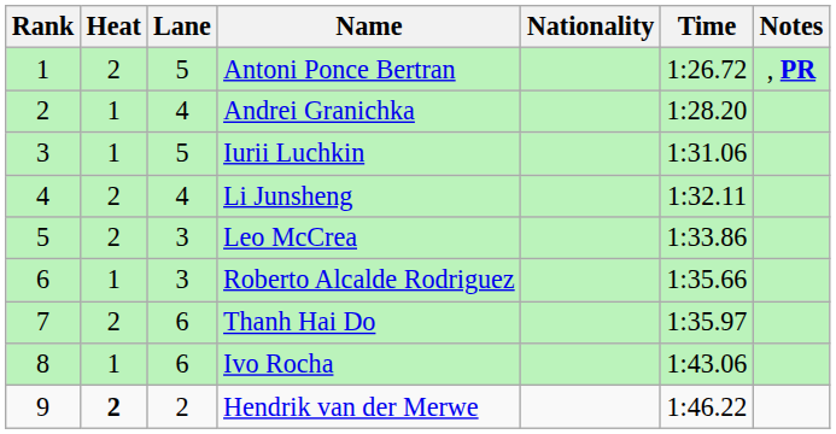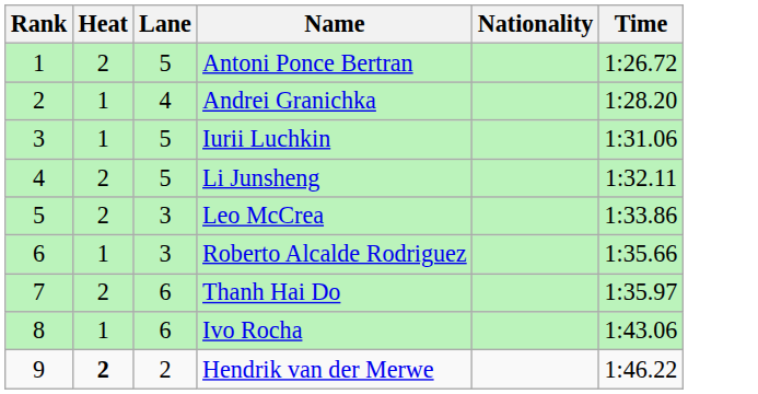 <table class="wikitable sortable" style="text-align:center">
 <tr>
 <th>Rank</th>
 <th>Heat</th>
 <th>Lane</th>
 <th>Name</th>
 <th>Nationality</th>
 <th>Time</th>
-<th>Notes</th>
 </tr>
 <tr bgcolor=bbf3bb>
 <td>1</td>
 <td>2</td>
 <td>5</td>
 <td align=left><a href='#'>Antoni Ponce Bertran</a></td>
 <td align=left></td>
 <td>1:26.72</td>
-<td>, <strong><a href='#'>PR</a></strong></td>
 </tr>
 <tr bgcolor=bbf3bb>
 <td>2</td>
 <td>1</td>
 <td>4</td>
 <td align=left><a href='#'>Andrei Granichka</a></td>
 <td align=left></td>
 <td>1:28.20</td>
-<td></td>
 </tr>
 <tr bgcolor=bbf3bb>
 <td>3</td>
 <td>1</td>
 <td>5</td>
 <td align=left><a href='#'>Iurii Luchkin</a></td>
 <td align=left></td>
 <td>1:31.06</td>
-<td></td>
 </tr>
 <tr bgcolor=bbf3bb>
 <td>4</td>
 <td>2</td>
-<td>4</td>
+<td>5</td>
 <td align=left><a href='#'>Li Junsheng</a></td>
 <td align=left></td>
 <td>1:32.11</td>
-<td></td>
 </tr>
 <tr bgcolor=bbf3bb>
 <td>5</td>
 <td>2</td>
 <td>3</td>
 <td align=left><a href='#'>Leo McCrea</a></td>
 <td align=left></td>
 <td>1:33.86</td>
-<td></td>
 </tr>
 <tr bgcolor=bbf3bb>
 <td>6</td>
 <td>1</td>
 <td>3</td>
 <td align=left><a href='#'>Roberto Alcalde Rodriguez</a></td>
 <td align=left></td>
 <td>1:35.66</td>
-<td></td>
 </tr>
 <tr bgcolor=bbf3bb>
 <td>7</td>
 <td>2</td>
 <td>6</td>
 <td align=left><a href='#'>Thanh Hai Do</a></td>
 <td align=left></td>
 <td>1:35.97</td>
-<td></td>
 </tr>
 <tr bgcolor=bbf3bb>
 <td>8</td>
 <td>1</td>
 <td>6</td>
 <td align=left><a href='#'>Ivo Rocha</a></td>
 <td align=left></td>
 <td>1:43.06</td>
-<td></td>
 </tr>
 <tr>
 <td>9</td>
 <td><strong>2</strong></td>
 <td>2</td>
 <td align=left><a href='#'>Hendrik van der Merwe</a></td>
 <td align=left></td>
 <td>1:46.22</td>
-<td></td>
 </tr>
 </table>
